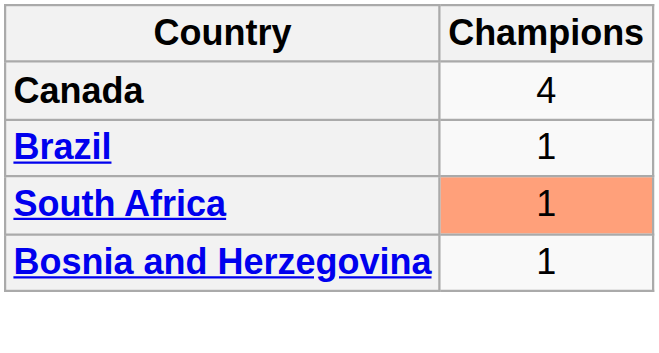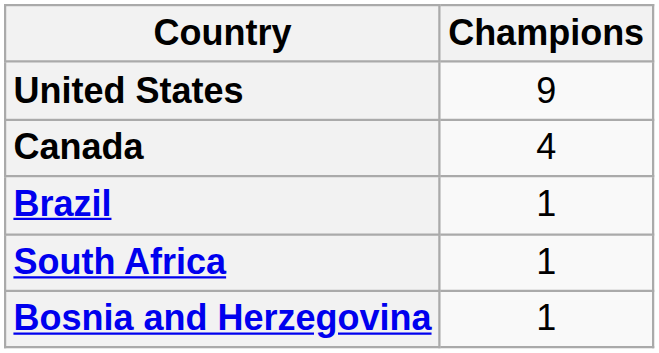 <table class="wikitable" style="text-align:center">
 <tr>
 <th>Country</th>
 <th>Champions</th>
+</tr>
+<tr>
+<th style="text-align:left"> United States</th>
+<td>9</td>
 </tr>
 <tr>
 <th style="text-align:left"> Canada</th>
 <td>4</td>
 </tr>
 <tr>
 <th style="text-align:left"> <a href='#'>Brazil</a></th>
 <td>1</td>
 </tr>
 <tr>
 <th style="text-align:left"> <a href='#'>South Africa</a></th>
-<td style="background: lightsalmon;">1</td>
+<td>1</td>
 </tr>
 <tr>
 <th style="text-align:left"> <a href='#'>Bosnia and Herzegovina</a></th>
 <td>1</td>
 </tr>
 </table>
